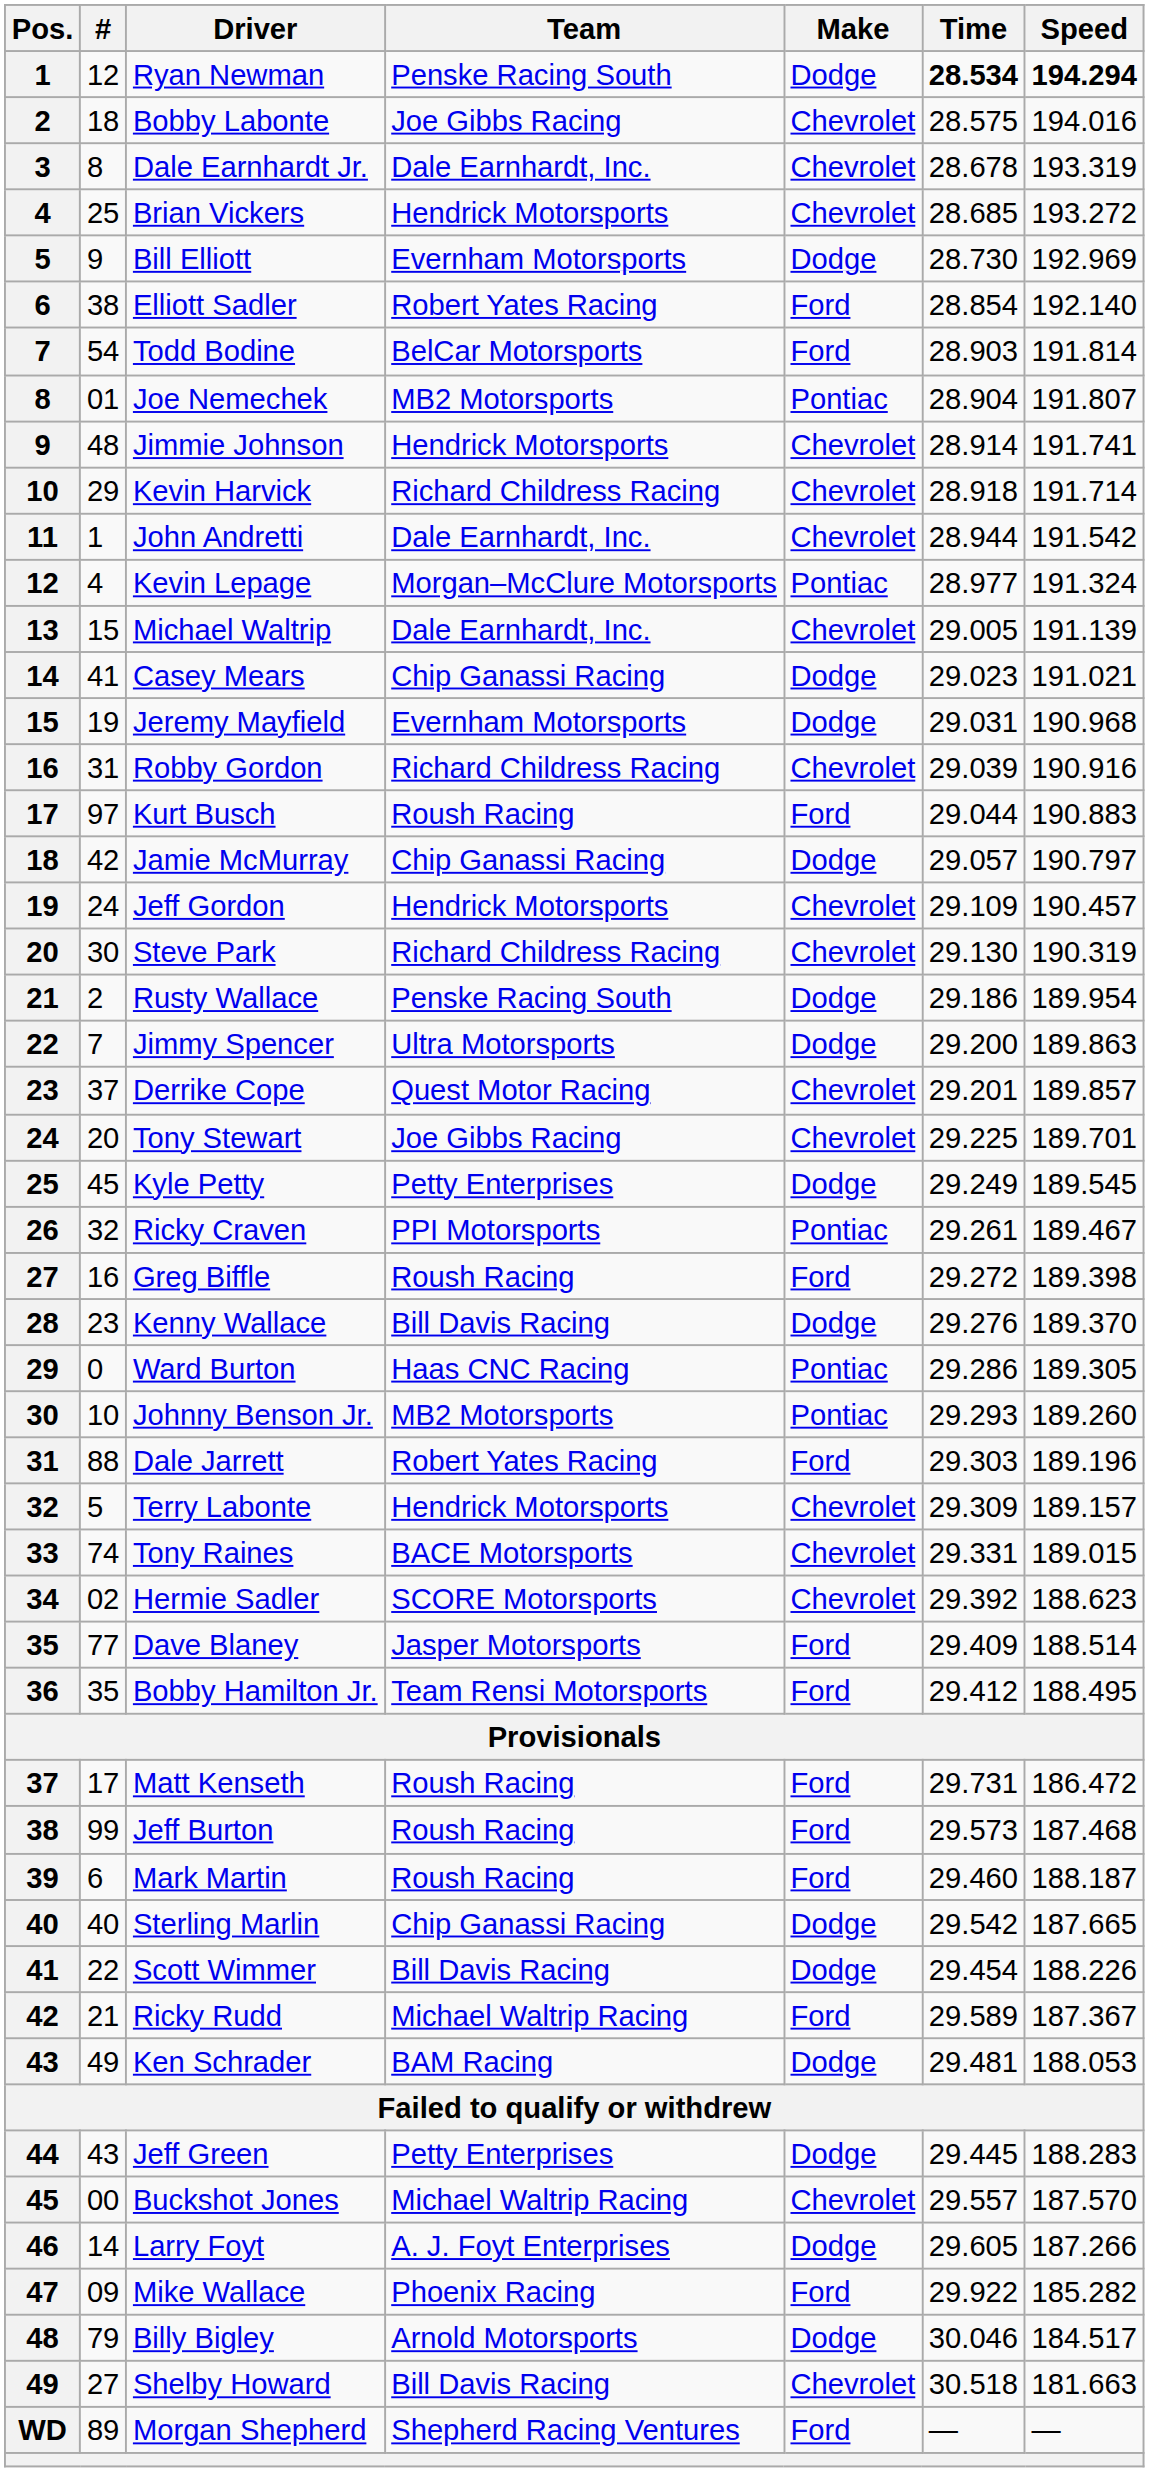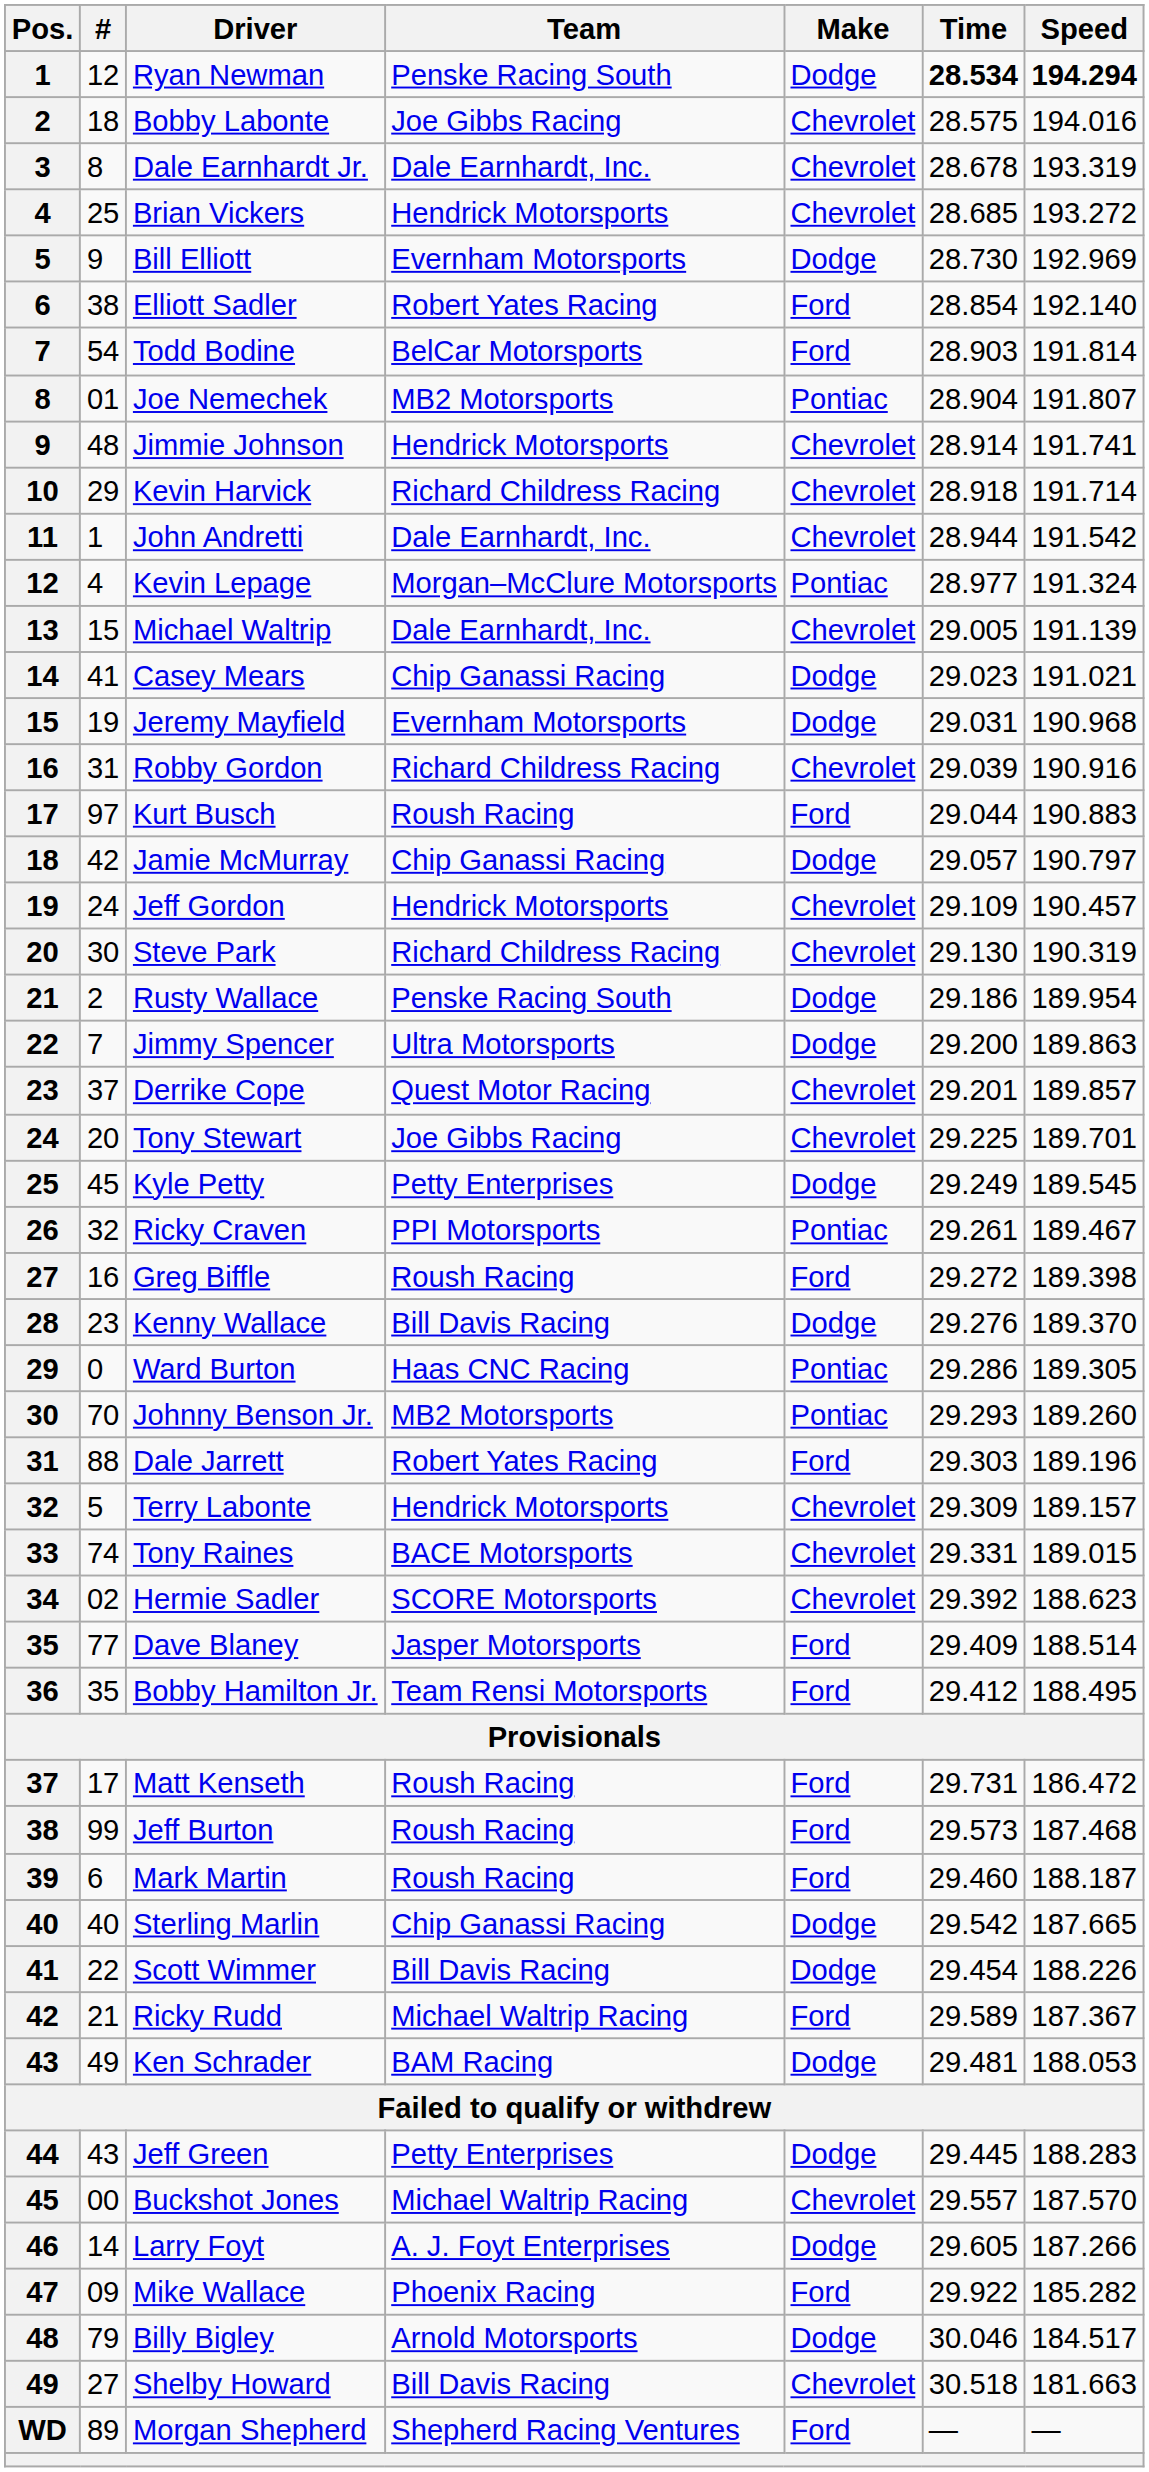 <table class="wikitable" style="font-size:95%">
 <tr>
 <th>Pos.</th>
 <th>#</th>
 <th>Driver</th>
 <th>Team</th>
 <th>Make</th>
 <th>Time</th>
 <th>Speed</th>
 </tr>
 <tr>
 <th>1</th>
 <td>12</td>
 <td><a href='#'>Ryan Newman</a></td>
 <td><a href='#'>Penske Racing South</a></td>
 <td><a href='#'>Dodge</a></td>
 <td><strong>28.534</strong></td>
 <td><strong>194.294</strong></td>
 </tr>
 <tr>
 <th>2</th>
 <td>18</td>
 <td><a href='#'>Bobby Labonte</a></td>
 <td><a href='#'>Joe Gibbs Racing</a></td>
 <td><a href='#'>Chevrolet</a></td>
 <td>28.575</td>
 <td>194.016</td>
 </tr>
 <tr>
 <th>3</th>
 <td>8</td>
 <td><a href='#'>Dale Earnhardt Jr.</a></td>
 <td><a href='#'>Dale Earnhardt, Inc.</a></td>
 <td><a href='#'>Chevrolet</a></td>
 <td>28.678</td>
 <td>193.319</td>
 </tr>
 <tr>
 <th>4</th>
 <td>25</td>
 <td><a href='#'>Brian Vickers</a></td>
 <td><a href='#'>Hendrick Motorsports</a></td>
 <td><a href='#'>Chevrolet</a></td>
 <td>28.685</td>
 <td>193.272</td>
 </tr>
 <tr>
 <th>5</th>
 <td>9</td>
 <td><a href='#'>Bill Elliott</a></td>
 <td><a href='#'>Evernham Motorsports</a></td>
 <td><a href='#'>Dodge</a></td>
 <td>28.730</td>
 <td>192.969</td>
 </tr>
 <tr>
 <th>6</th>
 <td>38</td>
 <td><a href='#'>Elliott Sadler</a></td>
 <td><a href='#'>Robert Yates Racing</a></td>
 <td><a href='#'>Ford</a></td>
 <td>28.854</td>
 <td>192.140</td>
 </tr>
 <tr>
 <th>7</th>
 <td>54</td>
 <td><a href='#'>Todd Bodine</a></td>
 <td><a href='#'>BelCar Motorsports</a></td>
 <td><a href='#'>Ford</a></td>
 <td>28.903</td>
 <td>191.814</td>
 </tr>
 <tr>
 <th>8</th>
 <td>01</td>
 <td><a href='#'>Joe Nemechek</a></td>
 <td><a href='#'>MB2 Motorsports</a></td>
 <td><a href='#'>Pontiac</a></td>
 <td>28.904</td>
 <td>191.807</td>
 </tr>
 <tr>
 <th>9</th>
 <td>48</td>
 <td><a href='#'>Jimmie Johnson</a></td>
 <td><a href='#'>Hendrick Motorsports</a></td>
 <td><a href='#'>Chevrolet</a></td>
 <td>28.914</td>
 <td>191.741</td>
 </tr>
 <tr>
 <th>10</th>
 <td>29</td>
 <td><a href='#'>Kevin Harvick</a></td>
 <td><a href='#'>Richard Childress Racing</a></td>
 <td><a href='#'>Chevrolet</a></td>
 <td>28.918</td>
 <td>191.714</td>
 </tr>
 <tr>
 <th>11</th>
 <td>1</td>
 <td><a href='#'>John Andretti</a></td>
 <td><a href='#'>Dale Earnhardt, Inc.</a></td>
 <td><a href='#'>Chevrolet</a></td>
 <td>28.944</td>
 <td>191.542</td>
 </tr>
 <tr>
 <th>12</th>
 <td>4</td>
 <td><a href='#'>Kevin Lepage</a></td>
 <td><a href='#'>Morgan–McClure Motorsports</a></td>
 <td><a href='#'>Pontiac</a></td>
 <td>28.977</td>
 <td>191.324</td>
 </tr>
 <tr>
 <th>13</th>
 <td>15</td>
 <td><a href='#'>Michael Waltrip</a></td>
 <td><a href='#'>Dale Earnhardt, Inc.</a></td>
 <td><a href='#'>Chevrolet</a></td>
 <td>29.005</td>
 <td>191.139</td>
 </tr>
 <tr>
 <th>14</th>
 <td>41</td>
 <td><a href='#'>Casey Mears</a></td>
 <td><a href='#'>Chip Ganassi Racing</a></td>
 <td><a href='#'>Dodge</a></td>
 <td>29.023</td>
 <td>191.021</td>
 </tr>
 <tr>
 <th>15</th>
 <td>19</td>
 <td><a href='#'>Jeremy Mayfield</a></td>
 <td><a href='#'>Evernham Motorsports</a></td>
 <td><a href='#'>Dodge</a></td>
 <td>29.031</td>
 <td>190.968</td>
 </tr>
 <tr>
 <th>16</th>
 <td>31</td>
 <td><a href='#'>Robby Gordon</a></td>
 <td><a href='#'>Richard Childress Racing</a></td>
 <td><a href='#'>Chevrolet</a></td>
 <td>29.039</td>
 <td>190.916</td>
 </tr>
 <tr>
 <th>17</th>
 <td>97</td>
 <td><a href='#'>Kurt Busch</a></td>
 <td><a href='#'>Roush Racing</a></td>
 <td><a href='#'>Ford</a></td>
 <td>29.044</td>
 <td>190.883</td>
 </tr>
 <tr>
 <th>18</th>
 <td>42</td>
 <td><a href='#'>Jamie McMurray</a></td>
 <td><a href='#'>Chip Ganassi Racing</a></td>
 <td><a href='#'>Dodge</a></td>
 <td>29.057</td>
 <td>190.797</td>
 </tr>
 <tr>
 <th>19</th>
 <td>24</td>
 <td><a href='#'>Jeff Gordon</a></td>
 <td><a href='#'>Hendrick Motorsports</a></td>
 <td><a href='#'>Chevrolet</a></td>
 <td>29.109</td>
 <td>190.457</td>
 </tr>
 <tr>
 <th>20</th>
 <td>30</td>
 <td><a href='#'>Steve Park</a></td>
 <td><a href='#'>Richard Childress Racing</a></td>
 <td><a href='#'>Chevrolet</a></td>
 <td>29.130</td>
 <td>190.319</td>
 </tr>
 <tr>
 <th>21</th>
 <td>2</td>
 <td><a href='#'>Rusty Wallace</a></td>
 <td><a href='#'>Penske Racing South</a></td>
 <td><a href='#'>Dodge</a></td>
 <td>29.186</td>
 <td>189.954</td>
 </tr>
 <tr>
 <th>22</th>
 <td>7</td>
 <td><a href='#'>Jimmy Spencer</a></td>
 <td><a href='#'>Ultra Motorsports</a></td>
 <td><a href='#'>Dodge</a></td>
 <td>29.200</td>
 <td>189.863</td>
 </tr>
 <tr>
 <th>23</th>
 <td>37</td>
 <td><a href='#'>Derrike Cope</a></td>
 <td><a href='#'>Quest Motor Racing</a></td>
 <td><a href='#'>Chevrolet</a></td>
 <td>29.201</td>
 <td>189.857</td>
 </tr>
 <tr>
 <th>24</th>
 <td>20</td>
 <td><a href='#'>Tony Stewart</a></td>
 <td><a href='#'>Joe Gibbs Racing</a></td>
 <td><a href='#'>Chevrolet</a></td>
 <td>29.225</td>
 <td>189.701</td>
 </tr>
 <tr>
 <th>25</th>
 <td>45</td>
 <td><a href='#'>Kyle Petty</a></td>
 <td><a href='#'>Petty Enterprises</a></td>
 <td><a href='#'>Dodge</a></td>
 <td>29.249</td>
 <td>189.545</td>
 </tr>
 <tr>
 <th>26</th>
 <td>32</td>
 <td><a href='#'>Ricky Craven</a></td>
 <td><a href='#'>PPI Motorsports</a></td>
 <td><a href='#'>Pontiac</a></td>
 <td>29.261</td>
 <td>189.467</td>
 </tr>
 <tr>
 <th>27</th>
 <td>16</td>
 <td><a href='#'>Greg Biffle</a></td>
 <td><a href='#'>Roush Racing</a></td>
 <td><a href='#'>Ford</a></td>
 <td>29.272</td>
 <td>189.398</td>
 </tr>
 <tr>
 <th>28</th>
 <td>23</td>
 <td><a href='#'>Kenny Wallace</a></td>
 <td><a href='#'>Bill Davis Racing</a></td>
 <td><a href='#'>Dodge</a></td>
 <td>29.276</td>
 <td>189.370</td>
 </tr>
 <tr>
 <th>29</th>
 <td>0</td>
 <td><a href='#'>Ward Burton</a></td>
 <td><a href='#'>Haas CNC Racing</a></td>
 <td><a href='#'>Pontiac</a></td>
 <td>29.286</td>
 <td>189.305</td>
 </tr>
 <tr>
 <th>30</th>
-<td>10</td>
+<td>70</td>
 <td><a href='#'>Johnny Benson Jr.</a></td>
 <td><a href='#'>MB2 Motorsports</a></td>
 <td><a href='#'>Pontiac</a></td>
 <td>29.293</td>
 <td>189.260</td>
 </tr>
 <tr>
 <th>31</th>
 <td>88</td>
 <td><a href='#'>Dale Jarrett</a></td>
 <td><a href='#'>Robert Yates Racing</a></td>
 <td><a href='#'>Ford</a></td>
 <td>29.303</td>
 <td>189.196</td>
 </tr>
 <tr>
 <th>32</th>
 <td>5</td>
 <td><a href='#'>Terry Labonte</a></td>
 <td><a href='#'>Hendrick Motorsports</a></td>
 <td><a href='#'>Chevrolet</a></td>
 <td>29.309</td>
 <td>189.157</td>
 </tr>
 <tr>
 <th>33</th>
 <td>74</td>
 <td><a href='#'>Tony Raines</a></td>
 <td><a href='#'>BACE Motorsports</a></td>
 <td><a href='#'>Chevrolet</a></td>
 <td>29.331</td>
 <td>189.015</td>
 </tr>
 <tr>
 <th>34</th>
 <td>02</td>
 <td><a href='#'>Hermie Sadler</a></td>
 <td><a href='#'>SCORE Motorsports</a></td>
 <td><a href='#'>Chevrolet</a></td>
 <td>29.392</td>
 <td>188.623</td>
 </tr>
 <tr>
 <th>35</th>
 <td>77</td>
 <td><a href='#'>Dave Blaney</a></td>
 <td><a href='#'>Jasper Motorsports</a></td>
 <td><a href='#'>Ford</a></td>
 <td>29.409</td>
 <td>188.514</td>
 </tr>
 <tr>
 <th>36</th>
 <td>35</td>
 <td><a href='#'>Bobby Hamilton Jr.</a></td>
 <td><a href='#'>Team Rensi Motorsports</a></td>
 <td><a href='#'>Ford</a></td>
 <td>29.412</td>
 <td>188.495</td>
 </tr>
 <tr>
 <th colspan="7">Provisionals</th>
 </tr>
 <tr>
 <th>37</th>
 <td>17</td>
 <td><a href='#'>Matt Kenseth</a></td>
 <td><a href='#'>Roush Racing</a></td>
 <td><a href='#'>Ford</a></td>
 <td>29.731</td>
 <td>186.472</td>
 </tr>
 <tr>
 <th>38</th>
 <td>99</td>
 <td><a href='#'>Jeff Burton</a></td>
 <td><a href='#'>Roush Racing</a></td>
 <td><a href='#'>Ford</a></td>
 <td>29.573</td>
 <td>187.468</td>
 </tr>
 <tr>
 <th>39</th>
 <td>6</td>
 <td><a href='#'>Mark Martin</a></td>
 <td><a href='#'>Roush Racing</a></td>
 <td><a href='#'>Ford</a></td>
 <td>29.460</td>
 <td>188.187</td>
 </tr>
 <tr>
 <th>40</th>
 <td>40</td>
 <td><a href='#'>Sterling Marlin</a></td>
 <td><a href='#'>Chip Ganassi Racing</a></td>
 <td><a href='#'>Dodge</a></td>
 <td>29.542</td>
 <td>187.665</td>
 </tr>
 <tr>
 <th>41</th>
 <td>22</td>
 <td><a href='#'>Scott Wimmer</a></td>
 <td><a href='#'>Bill Davis Racing</a></td>
 <td><a href='#'>Dodge</a></td>
 <td>29.454</td>
 <td>188.226</td>
 </tr>
 <tr>
 <th>42</th>
 <td>21</td>
 <td><a href='#'>Ricky Rudd</a></td>
 <td><a href='#'>Michael Waltrip Racing</a></td>
 <td><a href='#'>Ford</a></td>
 <td>29.589</td>
 <td>187.367</td>
 </tr>
 <tr>
 <th>43</th>
 <td>49</td>
 <td><a href='#'>Ken Schrader</a></td>
 <td><a href='#'>BAM Racing</a></td>
 <td><a href='#'>Dodge</a></td>
 <td>29.481</td>
 <td>188.053</td>
 </tr>
 <tr>
 <th colspan="7">Failed to qualify or withdrew</th>
 </tr>
 <tr>
 <th>44</th>
 <td>43</td>
 <td><a href='#'>Jeff Green</a></td>
 <td><a href='#'>Petty Enterprises</a></td>
 <td><a href='#'>Dodge</a></td>
 <td>29.445</td>
 <td>188.283</td>
 </tr>
 <tr>
 <th>45</th>
 <td>00</td>
 <td><a href='#'>Buckshot Jones</a></td>
 <td><a href='#'>Michael Waltrip Racing</a></td>
 <td><a href='#'>Chevrolet</a></td>
 <td>29.557</td>
 <td>187.570</td>
 </tr>
 <tr>
 <th>46</th>
 <td>14</td>
 <td><a href='#'>Larry Foyt</a></td>
 <td><a href='#'>A. J. Foyt Enterprises</a></td>
 <td><a href='#'>Dodge</a></td>
 <td>29.605</td>
 <td>187.266</td>
 </tr>
 <tr>
 <th>47</th>
 <td>09</td>
 <td><a href='#'>Mike Wallace</a></td>
 <td><a href='#'>Phoenix Racing</a></td>
 <td><a href='#'>Ford</a></td>
 <td>29.922</td>
 <td>185.282</td>
 </tr>
 <tr>
 <th>48</th>
 <td>79</td>
 <td><a href='#'>Billy Bigley</a></td>
 <td><a href='#'>Arnold Motorsports</a></td>
 <td><a href='#'>Dodge</a></td>
 <td>30.046</td>
 <td>184.517</td>
 </tr>
 <tr>
 <th>49</th>
 <td>27</td>
 <td><a href='#'>Shelby Howard</a></td>
 <td><a href='#'>Bill Davis Racing</a></td>
 <td><a href='#'>Chevrolet</a></td>
 <td>30.518</td>
 <td>181.663</td>
 </tr>
 <tr>
 <th>WD</th>
 <td>89</td>
 <td><a href='#'>Morgan Shepherd</a></td>
 <td><a href='#'>Shepherd Racing Ventures</a></td>
 <td><a href='#'>Ford</a></td>
 <td>—</td>
 <td>—</td>
 </tr>
 <tr>
 <th colspan="7"></th>
 </tr>
 </table>
